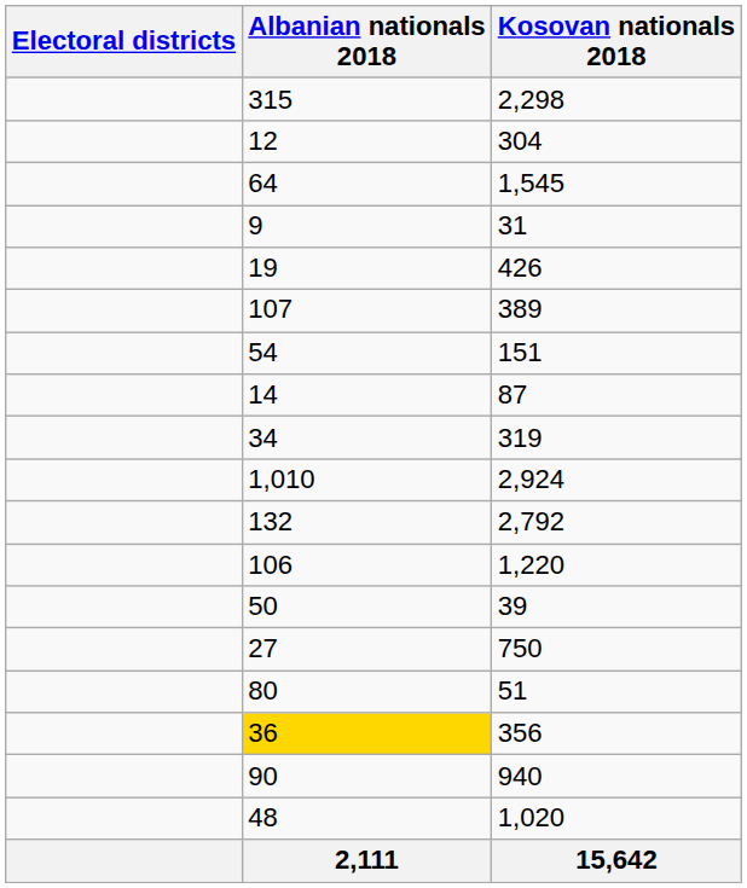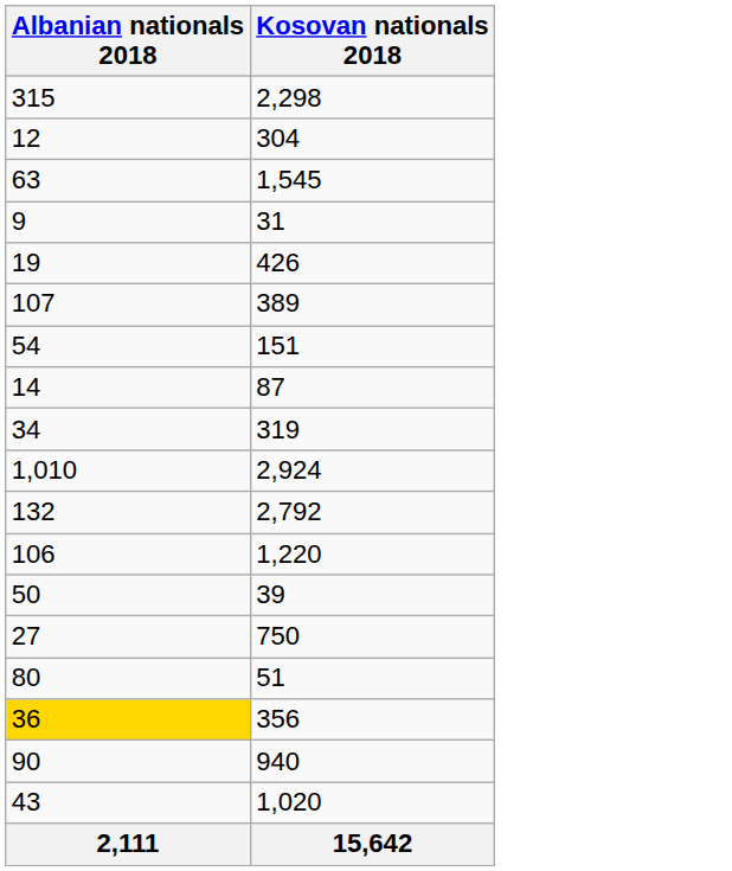 <table class="wikitable sortable">
 <tr>
-<th><a href='#'>Electoral districts</a><br></th>
 <th> <a href='#'>Albanian</a> nationals<br>2018</th>
 <th> <a href='#'>Kosovan</a> nationals<br>2018</th>
 </tr>
 <tr>
-<td></td>
 <td>315</td>
 <td>2,298</td>
 </tr>
 <tr>
-<td></td>
 <td>12</td>
 <td>304</td>
 </tr>
 <tr>
-<td></td>
-<td>64</td>
+<td>63</td>
 <td>1,545</td>
 </tr>
 <tr>
-<td></td>
 <td>9</td>
 <td>31</td>
 </tr>
 <tr>
-<td></td>
 <td>19</td>
 <td>426</td>
 </tr>
 <tr>
-<td></td>
 <td>107</td>
 <td>389</td>
 </tr>
 <tr>
-<td></td>
 <td>54</td>
 <td>151</td>
 </tr>
 <tr>
-<td></td>
 <td>14</td>
 <td>87</td>
 </tr>
 <tr>
-<td></td>
 <td>34</td>
 <td>319</td>
 </tr>
 <tr>
-<td></td>
 <td>1,010</td>
 <td>2,924</td>
 </tr>
 <tr>
-<td></td>
 <td>132</td>
 <td>2,792</td>
 </tr>
 <tr>
-<td></td>
 <td>106</td>
 <td>1,220</td>
 </tr>
 <tr>
-<td></td>
 <td>50</td>
 <td>39</td>
 </tr>
 <tr>
-<td></td>
 <td>27</td>
 <td>750</td>
 </tr>
 <tr>
-<td></td>
 <td>80</td>
 <td>51</td>
 </tr>
 <tr>
-<td></td>
 <td style="background: gold;">36</td>
 <td>356</td>
 </tr>
 <tr>
-<td></td>
 <td>90</td>
 <td>940</td>
 </tr>
 <tr>
-<td></td>
-<td>48</td>
+<td>43</td>
 <td>1,020</td>
 </tr>
 <tr>
-<th></th>
 <th>2,111</th>
 <th>15,642</th>
 </tr>
 </table>
